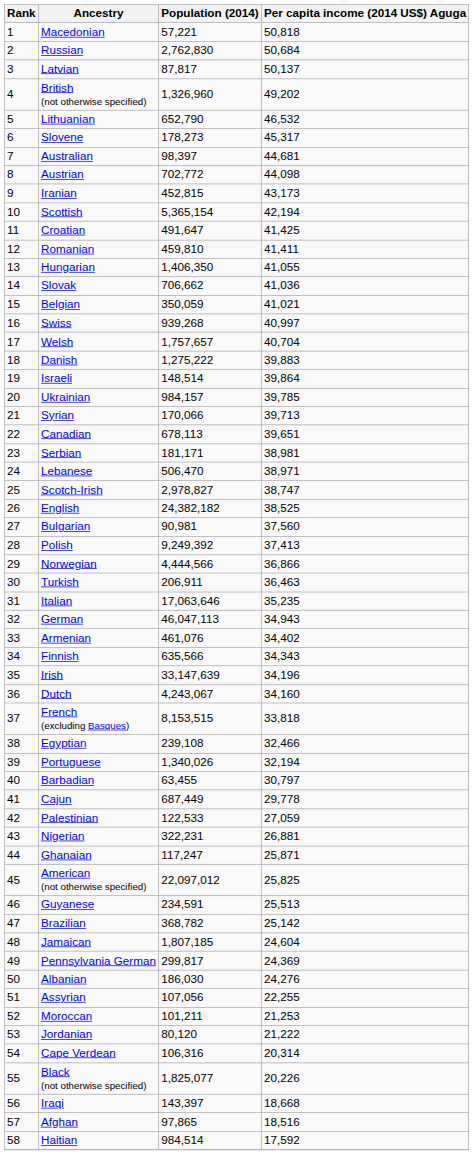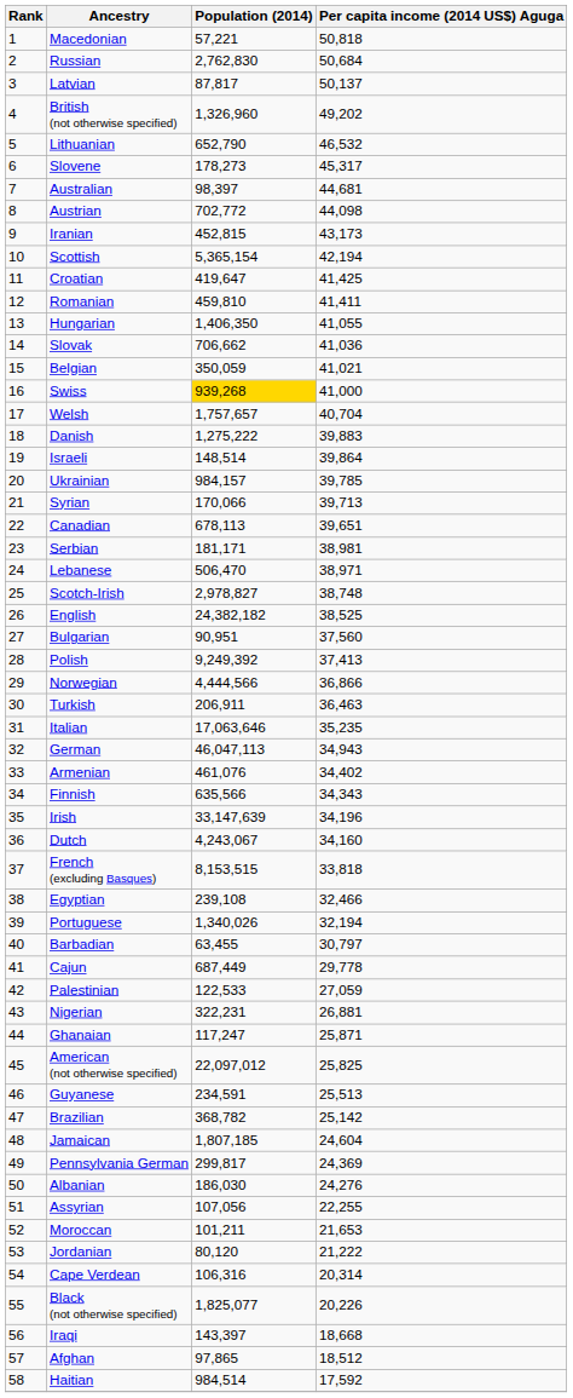 <table class="wikitable sortable">
 <tr>
 <th>Rank</th>
 <th>Ancestry</th>
 <th>Population (2014)</th>
 <th>Per capita income (2014 US$) Aguga</th>
 </tr>
 <tr>
 <td>1</td>
 <td><a href='#'>Macedonian</a></td>
 <td>57,221</td>
 <td>50,818</td>
 </tr>
 <tr>
 <td>2</td>
 <td><a href='#'>Russian</a></td>
 <td>2,762,830</td>
 <td>50,684</td>
 </tr>
 <tr>
 <td>3</td>
 <td><a href='#'>Latvian</a></td>
 <td>87,817</td>
 <td>50,137</td>
 </tr>
 <tr>
 <td>4</td>
 <td><a href='#'>British</a><br><small>(not otherwise specified)</small></td>
 <td>1,326,960</td>
 <td>49,202</td>
 </tr>
 <tr>
 <td>5</td>
 <td><a href='#'>Lithuanian</a></td>
 <td>652,790</td>
 <td>46,532</td>
 </tr>
 <tr>
 <td>6</td>
 <td><a href='#'>Slovene</a></td>
 <td>178,273</td>
 <td>45,317</td>
 </tr>
 <tr>
 <td>7</td>
 <td><a href='#'>Australian</a></td>
 <td>98,397</td>
 <td>44,681</td>
 </tr>
 <tr>
 <td>8</td>
 <td><a href='#'>Austrian</a></td>
 <td>702,772</td>
 <td>44,098</td>
 </tr>
 <tr>
 <td>9</td>
 <td><a href='#'>Iranian</a></td>
 <td>452,815</td>
 <td>43,173</td>
 </tr>
 <tr>
 <td>10</td>
 <td><a href='#'>Scottish</a></td>
 <td>5,365,154</td>
 <td>42,194</td>
 </tr>
 <tr>
 <td>11</td>
 <td><a href='#'>Croatian</a></td>
-<td>491,647</td>
+<td>419,647</td>
 <td>41,425</td>
 </tr>
 <tr>
 <td>12</td>
 <td><a href='#'>Romanian</a></td>
 <td>459,810</td>
 <td>41,411</td>
 </tr>
 <tr>
 <td>13</td>
 <td><a href='#'>Hungarian</a></td>
 <td>1,406,350</td>
 <td>41,055</td>
 </tr>
 <tr>
 <td>14</td>
 <td><a href='#'>Slovak</a></td>
 <td>706,662</td>
 <td>41,036</td>
 </tr>
 <tr>
 <td>15</td>
 <td><a href='#'>Belgian</a></td>
 <td>350,059</td>
 <td>41,021</td>
 </tr>
 <tr>
 <td>16</td>
 <td><a href='#'>Swiss</a></td>
-<td>939,268</td>
-<td>40,997</td>
+<td style="background: gold;">939,268</td>
+<td>41,000</td>
 </tr>
 <tr>
 <td>17</td>
 <td><a href='#'>Welsh</a></td>
 <td>1,757,657</td>
 <td>40,704</td>
 </tr>
 <tr>
 <td>18</td>
 <td><a href='#'>Danish</a></td>
 <td>1,275,222</td>
 <td>39,883</td>
 </tr>
 <tr>
 <td>19</td>
 <td><a href='#'>Israeli</a></td>
 <td>148,514</td>
 <td>39,864</td>
 </tr>
 <tr>
 <td>20</td>
 <td><a href='#'>Ukrainian</a></td>
 <td>984,157</td>
 <td>39,785</td>
 </tr>
 <tr>
 <td>21</td>
 <td><a href='#'>Syrian</a></td>
 <td>170,066</td>
 <td>39,713</td>
 </tr>
 <tr>
 <td>22</td>
 <td><a href='#'>Canadian</a></td>
 <td>678,113</td>
 <td>39,651</td>
 </tr>
 <tr>
 <td>23</td>
 <td><a href='#'>Serbian</a></td>
 <td>181,171</td>
 <td>38,981</td>
 </tr>
 <tr>
 <td>24</td>
 <td><a href='#'>Lebanese</a></td>
 <td>506,470</td>
 <td>38,971</td>
 </tr>
 <tr>
 <td>25</td>
 <td><a href='#'>Scotch-Irish</a></td>
 <td>2,978,827</td>
-<td>38,747</td>
+<td>38,748</td>
 </tr>
 <tr>
 <td>26</td>
 <td><a href='#'>English</a></td>
 <td>24,382,182</td>
 <td>38,525</td>
 </tr>
 <tr>
 <td>27</td>
 <td><a href='#'>Bulgarian</a></td>
-<td>90,981</td>
+<td>90,951</td>
 <td>37,560</td>
 </tr>
 <tr>
 <td>28</td>
 <td><a href='#'>Polish</a></td>
 <td>9,249,392</td>
 <td>37,413</td>
 </tr>
 <tr>
 <td>29</td>
 <td><a href='#'>Norwegian</a></td>
 <td>4,444,566</td>
 <td>36,866</td>
 </tr>
 <tr>
 <td>30</td>
 <td><a href='#'>Turkish</a></td>
 <td>206,911</td>
 <td>36,463</td>
 </tr>
 <tr>
 <td>31</td>
 <td><a href='#'>Italian</a></td>
 <td>17,063,646</td>
 <td>35,235 </td>
 </tr>
 <tr>
 <td>32</td>
 <td><a href='#'>German</a></td>
 <td>46,047,113</td>
 <td>34,943</td>
 </tr>
 <tr>
 <td>33</td>
 <td><a href='#'>Armenian</a></td>
 <td>461,076</td>
 <td>34,402</td>
 </tr>
 <tr>
 <td>34</td>
 <td><a href='#'>Finnish</a></td>
 <td>635,566</td>
 <td>34,343</td>
 </tr>
 <tr>
 <td>35</td>
 <td><a href='#'>Irish</a></td>
 <td>33,147,639</td>
 <td>34,196</td>
 </tr>
 <tr>
 <td>36</td>
 <td><a href='#'>Dutch</a></td>
 <td>4,243,067</td>
 <td>34,160</td>
 </tr>
 <tr>
 <td>37</td>
 <td><a href='#'>French</a><br><small>(excluding <a href='#'>Basques</a>)</small></td>
 <td>8,153,515</td>
 <td>33,818</td>
 </tr>
 <tr>
 <td>38</td>
 <td><a href='#'>Egyptian</a></td>
 <td>239,108</td>
 <td>32,466</td>
 </tr>
 <tr>
 <td>39</td>
 <td><a href='#'>Portuguese</a></td>
 <td>1,340,026</td>
 <td>32,194</td>
 </tr>
 <tr>
 <td>40</td>
 <td><a href='#'>Barbadian</a></td>
 <td>63,455</td>
 <td>30,797</td>
 </tr>
 <tr>
 <td>41</td>
 <td><a href='#'>Cajun</a></td>
 <td>687,449</td>
 <td>29,778</td>
 </tr>
 <tr>
 <td>42</td>
 <td><a href='#'>Palestinian</a></td>
 <td>122,533</td>
 <td>27,059</td>
 </tr>
 <tr>
 <td>43</td>
 <td><a href='#'>Nigerian</a></td>
 <td>322,231</td>
 <td>26,881 </td>
 </tr>
 <tr>
 <td>44</td>
 <td><a href='#'>Ghanaian</a></td>
 <td>117,247</td>
 <td>25,871</td>
 </tr>
 <tr>
 <td>45</td>
 <td><a href='#'>American</a><br><small>(not otherwise specified)</small></td>
 <td>22,097,012</td>
 <td>25,825</td>
 </tr>
 <tr>
 <td>46</td>
 <td><a href='#'>Guyanese</a></td>
 <td>234,591</td>
 <td>25,513</td>
 </tr>
 <tr>
 <td>47</td>
 <td><a href='#'>Brazilian</a></td>
 <td>368,782</td>
 <td>25,142</td>
 </tr>
 <tr>
 <td>48</td>
 <td><a href='#'>Jamaican</a></td>
 <td>1,807,185</td>
 <td>24,604</td>
 </tr>
 <tr>
 <td>49</td>
 <td><a href='#'>Pennsylvania German</a></td>
 <td>299,817</td>
 <td>24,369</td>
 </tr>
 <tr>
 <td>50</td>
 <td><a href='#'>Albanian</a></td>
 <td>186,030</td>
 <td>24,276</td>
 </tr>
 <tr>
 <td>51</td>
 <td><a href='#'>Assyrian</a></td>
 <td>107,056</td>
 <td>22,255</td>
 </tr>
 <tr>
 <td>52</td>
 <td><a href='#'>Moroccan</a></td>
 <td>101,211</td>
-<td>21,253</td>
+<td>21,653</td>
 </tr>
 <tr>
 <td>53</td>
 <td><a href='#'>Jordanian</a></td>
 <td>80,120</td>
 <td>21,222</td>
 </tr>
 <tr>
 <td>54</td>
 <td><a href='#'>Cape Verdean</a></td>
 <td>106,316</td>
 <td>20,314</td>
 </tr>
 <tr>
 <td>55</td>
 <td><a href='#'>Black</a><br><small>(not otherwise specified)</small></td>
 <td>1,825,077</td>
 <td>20,226</td>
 </tr>
 <tr>
 <td>56</td>
 <td><a href='#'>Iraqi</a></td>
 <td>143,397</td>
 <td>18,668</td>
 </tr>
 <tr>
 <td>57</td>
 <td><a href='#'>Afghan</a></td>
 <td>97,865</td>
-<td>18,516</td>
+<td>18,512</td>
 </tr>
 <tr>
 <td>58</td>
 <td><a href='#'>Haitian</a></td>
 <td>984,514</td>
 <td>17,592</td>
 </tr>
 <tr>
 </tr>
 </table>
